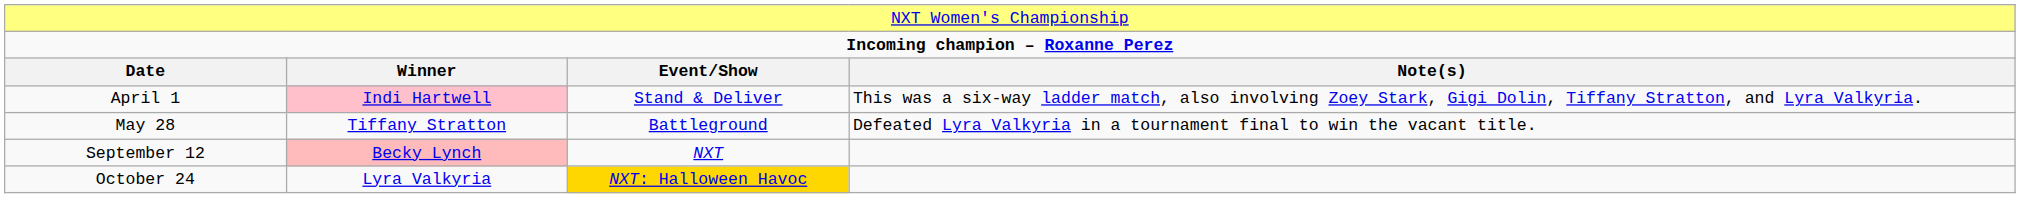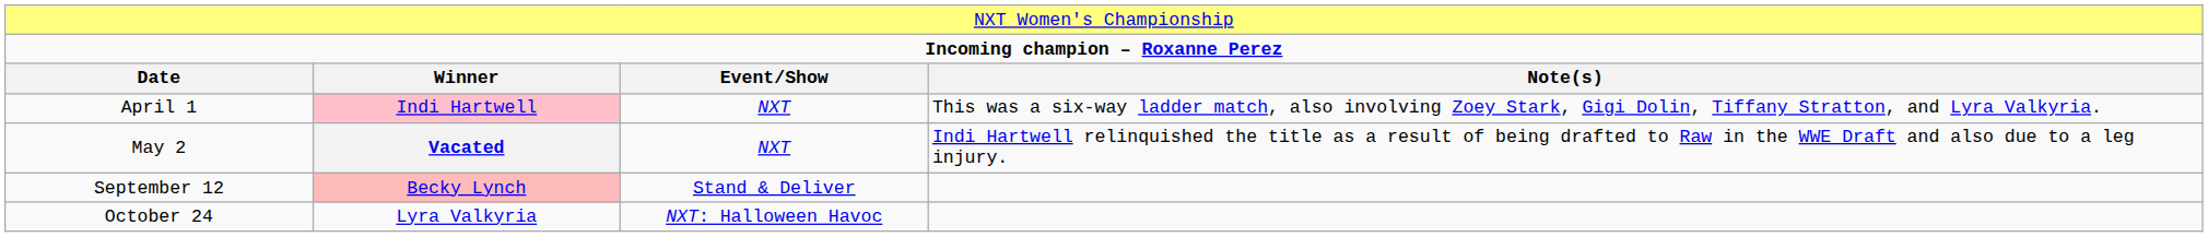 <table class="wikitable" style="text-align:center; width:100%;">
 <tr style="background:#FFFF80;">
 <td colspan="4" style="text-align: center;"><a href='#'>NXT Women's Championship</a></td>
 </tr>
 <tr>
 <td colspan="4" style="text-align: center;"><strong>Incoming champion – <a href='#'>Roxanne Perez</a></strong></td>
 </tr>
 <tr>
 <th width=14%>Date</th>
 <th width=14%>Winner</th>
 <th width=14%>Event/Show</th>
 <th width=58%>Note(s)</th>
 </tr>
 <tr>
 <td>April 1</td>
 <td style="background: pink;"><a href='#'>Indi Hartwell</a></td>
-<td><a href='#'>Stand & Deliver</a></td>
+<td><em><a href='#'>NXT</a></em></td>
 <td align=left>This was a six-way <a href='#'>ladder match</a>, also involving <a href='#'>Zoey Stark</a>, <a href='#'>Gigi Dolin</a>, <a href='#'>Tiffany Stratton</a>, and <a href='#'>Lyra Valkyria</a>.</td>
 </tr>
 <tr>
-<td>May 28</td>
-<td><a href='#'>Tiffany Stratton</a></td>
-<td><a href='#'>Battleground</a></td>
-<td align=left>Defeated <a href='#'>Lyra Valkyria</a> in a tournament final to win the vacant title.</td>
+<td>May 2</td>
+<th><a href='#'>Vacated</a></th>
+<td><em><a href='#'>NXT</a></em></td>
+<td align=left><a href='#'>Indi Hartwell</a> relinquished the title as a result of being drafted to <a href='#'>Raw</a> in the <a href='#'>WWE Draft</a> and also due to a leg injury.</td>
 </tr>
 <tr>
 <td>September 12</td>
 <td style="background:#FBB;"><a href='#'>Becky Lynch</a></td>
-<td><em><a href='#'>NXT</a></em></td>
+<td><a href='#'>Stand & Deliver</a></td>
 <td></td>
 </tr>
 <tr>
 <td>October 24</td>
 <td><a href='#'>Lyra Valkyria</a></td>
-<td style="background: gold;"><a href='#'><em>NXT</em>: Halloween Havoc</a><br></td>
+<td><a href='#'><em>NXT</em>: Halloween Havoc</a><br></td>
 <td></td>
 </tr>
 </table>
